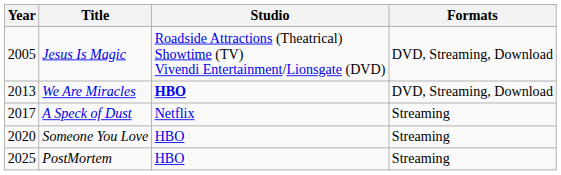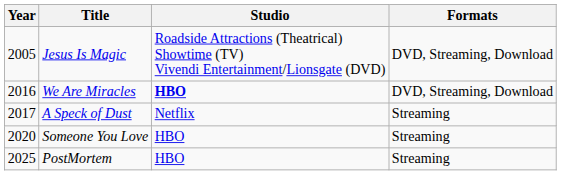 <table class="wikitable">
 <tr>
 <th>Year</th>
 <th>Title</th>
 <th>Studio</th>
 <th>Formats</th>
 </tr>
 <tr>
 <td>2005</td>
 <td><em><a href='#'>Jesus Is Magic</a></em></td>
 <td><a href='#'>Roadside Attractions</a> (Theatrical)<br><a href='#'>Showtime</a> (TV)<br><a href='#'>Vivendi Entertainment</a>/<a href='#'>Lionsgate</a> (DVD)</td>
 <td>DVD, Streaming, Download</td>
 </tr>
 <tr>
-<td>2013</td>
+<td>2016</td>
 <td><em><a href='#'>We Are Miracles</a></em></td>
 <td><strong><a href='#'>HBO</a></strong></td>
 <td>DVD, Streaming, Download</td>
 </tr>
 <tr>
 <td>2017</td>
 <td><em><a href='#'>A Speck of Dust</a></em></td>
 <td><a href='#'>Netflix</a></td>
 <td>Streaming</td>
 </tr>
 <tr>
 <td>2020</td>
 <td><em>Someone You Love</em></td>
 <td><a href='#'>HBO</a></td>
 <td>Streaming</td>
 </tr>
 <tr>
 <td>2025</td>
 <td><em>PostMortem</em></td>
 <td><a href='#'>HBO</a></td>
 <td>Streaming</td>
 </tr>
 </table>
